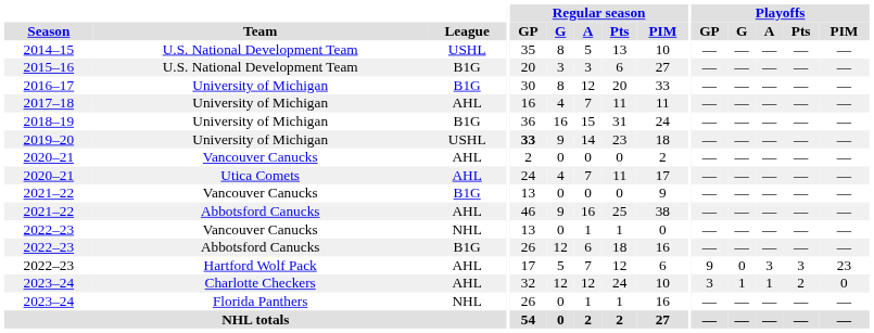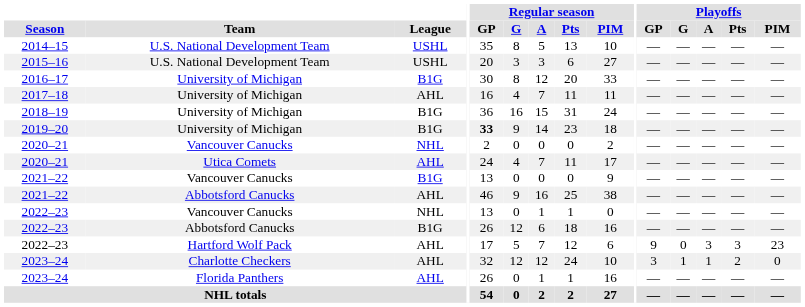 <table border="0" cellpadding="1" cellspacing="0" style="text-align:center; width:60em;">
 <tr bgcolor="#e0e0e0">
 <th colspan="3" bgcolor="#ffffff"></th>
 <th rowspan="99" bgcolor="#ffffff"></th>
 <th colspan="5"><a href='#'>Regular season</a></th>
 <th rowspan="99" bgcolor="#ffffff"></th>
 <th colspan="5"><a href='#'>Playoffs</a></th>
 </tr>
 <tr bgcolor="#e0e0e0">
 <th><a href='#'>Season</a></th>
 <th>Team</th>
 <th>League</th>
 <th>GP</th>
 <th><a href='#'>G</a></th>
 <th><a href='#'>A</a></th>
 <th><a href='#'>Pts</a></th>
 <th><a href='#'>PIM</a></th>
 <th>GP</th>
 <th>G</th>
 <th>A</th>
 <th>Pts</th>
 <th>PIM</th>
 </tr>
 <tr>
 <td><a href='#'>2014–15</a></td>
 <td><a href='#'>U.S. National Development Team</a></td>
 <td><a href='#'>USHL</a></td>
 <td>35</td>
 <td>8</td>
 <td>5</td>
 <td>13</td>
 <td>10</td>
 <td>—</td>
 <td>—</td>
 <td>—</td>
 <td>—</td>
 <td>—</td>
 </tr>
 <tr bgcolor="#f0f0f0">
 <td><a href='#'>2015–16</a></td>
 <td>U.S. National Development Team</td>
-<td>B1G</td>
+<td>USHL</td>
 <td>20</td>
 <td>3</td>
 <td>3</td>
 <td>6</td>
 <td>27</td>
 <td>—</td>
 <td>—</td>
 <td>—</td>
 <td>—</td>
 <td>—</td>
 </tr>
 <tr>
 <td><a href='#'>2016–17</a></td>
 <td><a href='#'>University of Michigan</a></td>
 <td><a href='#'>B1G</a></td>
 <td>30</td>
 <td>8</td>
 <td>12</td>
 <td>20</td>
 <td>33</td>
 <td>—</td>
 <td>—</td>
 <td>—</td>
 <td>—</td>
 <td>—</td>
 </tr>
 <tr bgcolor="#f0f0f0">
 <td><a href='#'>2017–18</a></td>
 <td>University of Michigan</td>
 <td>AHL</td>
 <td>16</td>
 <td>4</td>
 <td>7</td>
 <td>11</td>
 <td>11</td>
 <td>—</td>
 <td>—</td>
 <td>—</td>
 <td>—</td>
 <td>—</td>
 </tr>
 <tr>
 <td><a href='#'>2018–19</a></td>
 <td>University of Michigan</td>
 <td>B1G</td>
 <td>36</td>
 <td>16</td>
 <td>15</td>
 <td>31</td>
 <td>24</td>
 <td>—</td>
 <td>—</td>
 <td>—</td>
 <td>—</td>
 <td>—</td>
 </tr>
 <tr bgcolor="#f0f0f0">
 <td><a href='#'>2019–20</a></td>
 <td>University of Michigan</td>
-<td>USHL</td>
+<td>B1G</td>
 <td><strong>33</strong></td>
 <td>9</td>
 <td>14</td>
 <td>23</td>
 <td>18</td>
 <td>—</td>
 <td>—</td>
 <td>—</td>
 <td>—</td>
 <td>—</td>
 </tr>
 <tr>
 <td><a href='#'>2020–21</a></td>
 <td><a href='#'>Vancouver Canucks</a></td>
-<td>AHL</td>
+<td><a href='#'>NHL</a></td>
 <td>2</td>
 <td>0</td>
 <td>0</td>
 <td>0</td>
 <td>2</td>
 <td>—</td>
 <td>—</td>
 <td>—</td>
 <td>—</td>
 <td>—</td>
 </tr>
 <tr bgcolor="#f0f0f0">
 <td><a href='#'>2020–21</a></td>
 <td><a href='#'>Utica Comets</a></td>
 <td><a href='#'>AHL</a></td>
 <td>24</td>
 <td>4</td>
 <td>7</td>
 <td>11</td>
 <td>17</td>
 <td>—</td>
 <td>—</td>
 <td>—</td>
 <td>—</td>
 <td>—</td>
 </tr>
 <tr>
 <td><a href='#'>2021–22</a></td>
 <td>Vancouver Canucks</td>
 <td><a href='#'>B1G</a></td>
 <td>13</td>
 <td>0</td>
 <td>0</td>
 <td>0</td>
 <td>9</td>
 <td>—</td>
 <td>—</td>
 <td>—</td>
 <td>—</td>
 <td>—</td>
 </tr>
 <tr bgcolor="#f0f0f0">
 <td><a href='#'>2021–22</a></td>
 <td><a href='#'>Abbotsford Canucks</a></td>
 <td>AHL</td>
 <td>46</td>
 <td>9</td>
 <td>16</td>
 <td>25</td>
 <td>38</td>
 <td>—</td>
 <td>—</td>
 <td>—</td>
 <td>—</td>
 <td>—</td>
 </tr>
 <tr>
 <td><a href='#'>2022–23</a></td>
 <td>Vancouver Canucks</td>
 <td>NHL</td>
 <td>13</td>
 <td>0</td>
 <td>1</td>
 <td>1</td>
 <td>0</td>
 <td>—</td>
 <td>—</td>
 <td>—</td>
 <td>—</td>
 <td>—</td>
 </tr>
 <tr bgcolor="#f0f0f0">
 <td><a href='#'>2022–23</a></td>
 <td>Abbotsford Canucks</td>
 <td>B1G</td>
 <td>26</td>
 <td>12</td>
 <td>6</td>
 <td>18</td>
 <td>16</td>
 <td>—</td>
 <td>—</td>
 <td>—</td>
 <td>—</td>
 <td>—</td>
 </tr>
 <tr>
 <td>2022–23</td>
 <td><a href='#'>Hartford Wolf Pack</a></td>
 <td>AHL</td>
 <td>17</td>
 <td>5</td>
 <td>7</td>
 <td>12</td>
 <td>6</td>
 <td>9</td>
 <td>0</td>
 <td>3</td>
 <td>3</td>
 <td>23</td>
 </tr>
 <tr bgcolor="#f0f0f0">
 <td><a href='#'>2023–24</a></td>
 <td><a href='#'>Charlotte Checkers</a></td>
 <td>AHL</td>
 <td>32</td>
 <td>12</td>
 <td>12</td>
 <td>24</td>
 <td>10</td>
 <td>3</td>
 <td>1</td>
 <td>1</td>
 <td>2</td>
 <td>0</td>
 </tr>
 <tr>
 <td><a href='#'>2023–24</a></td>
 <td><a href='#'>Florida Panthers</a></td>
-<td>NHL</td>
+<td><a href='#'>AHL</a></td>
 <td>26</td>
 <td>0</td>
 <td>1</td>
 <td>1</td>
 <td>16</td>
 <td>—</td>
 <td>—</td>
 <td>—</td>
 <td>—</td>
 <td>—</td>
 </tr>
 <tr bgcolor="#e0e0e0">
 <th colspan="3">NHL totals</th>
 <th>54</th>
 <th>0</th>
 <th>2</th>
 <th>2</th>
 <th>27</th>
 <th>—</th>
 <th>—</th>
 <th>—</th>
 <th>—</th>
 <th>—</th>
 </tr>
 </table>
